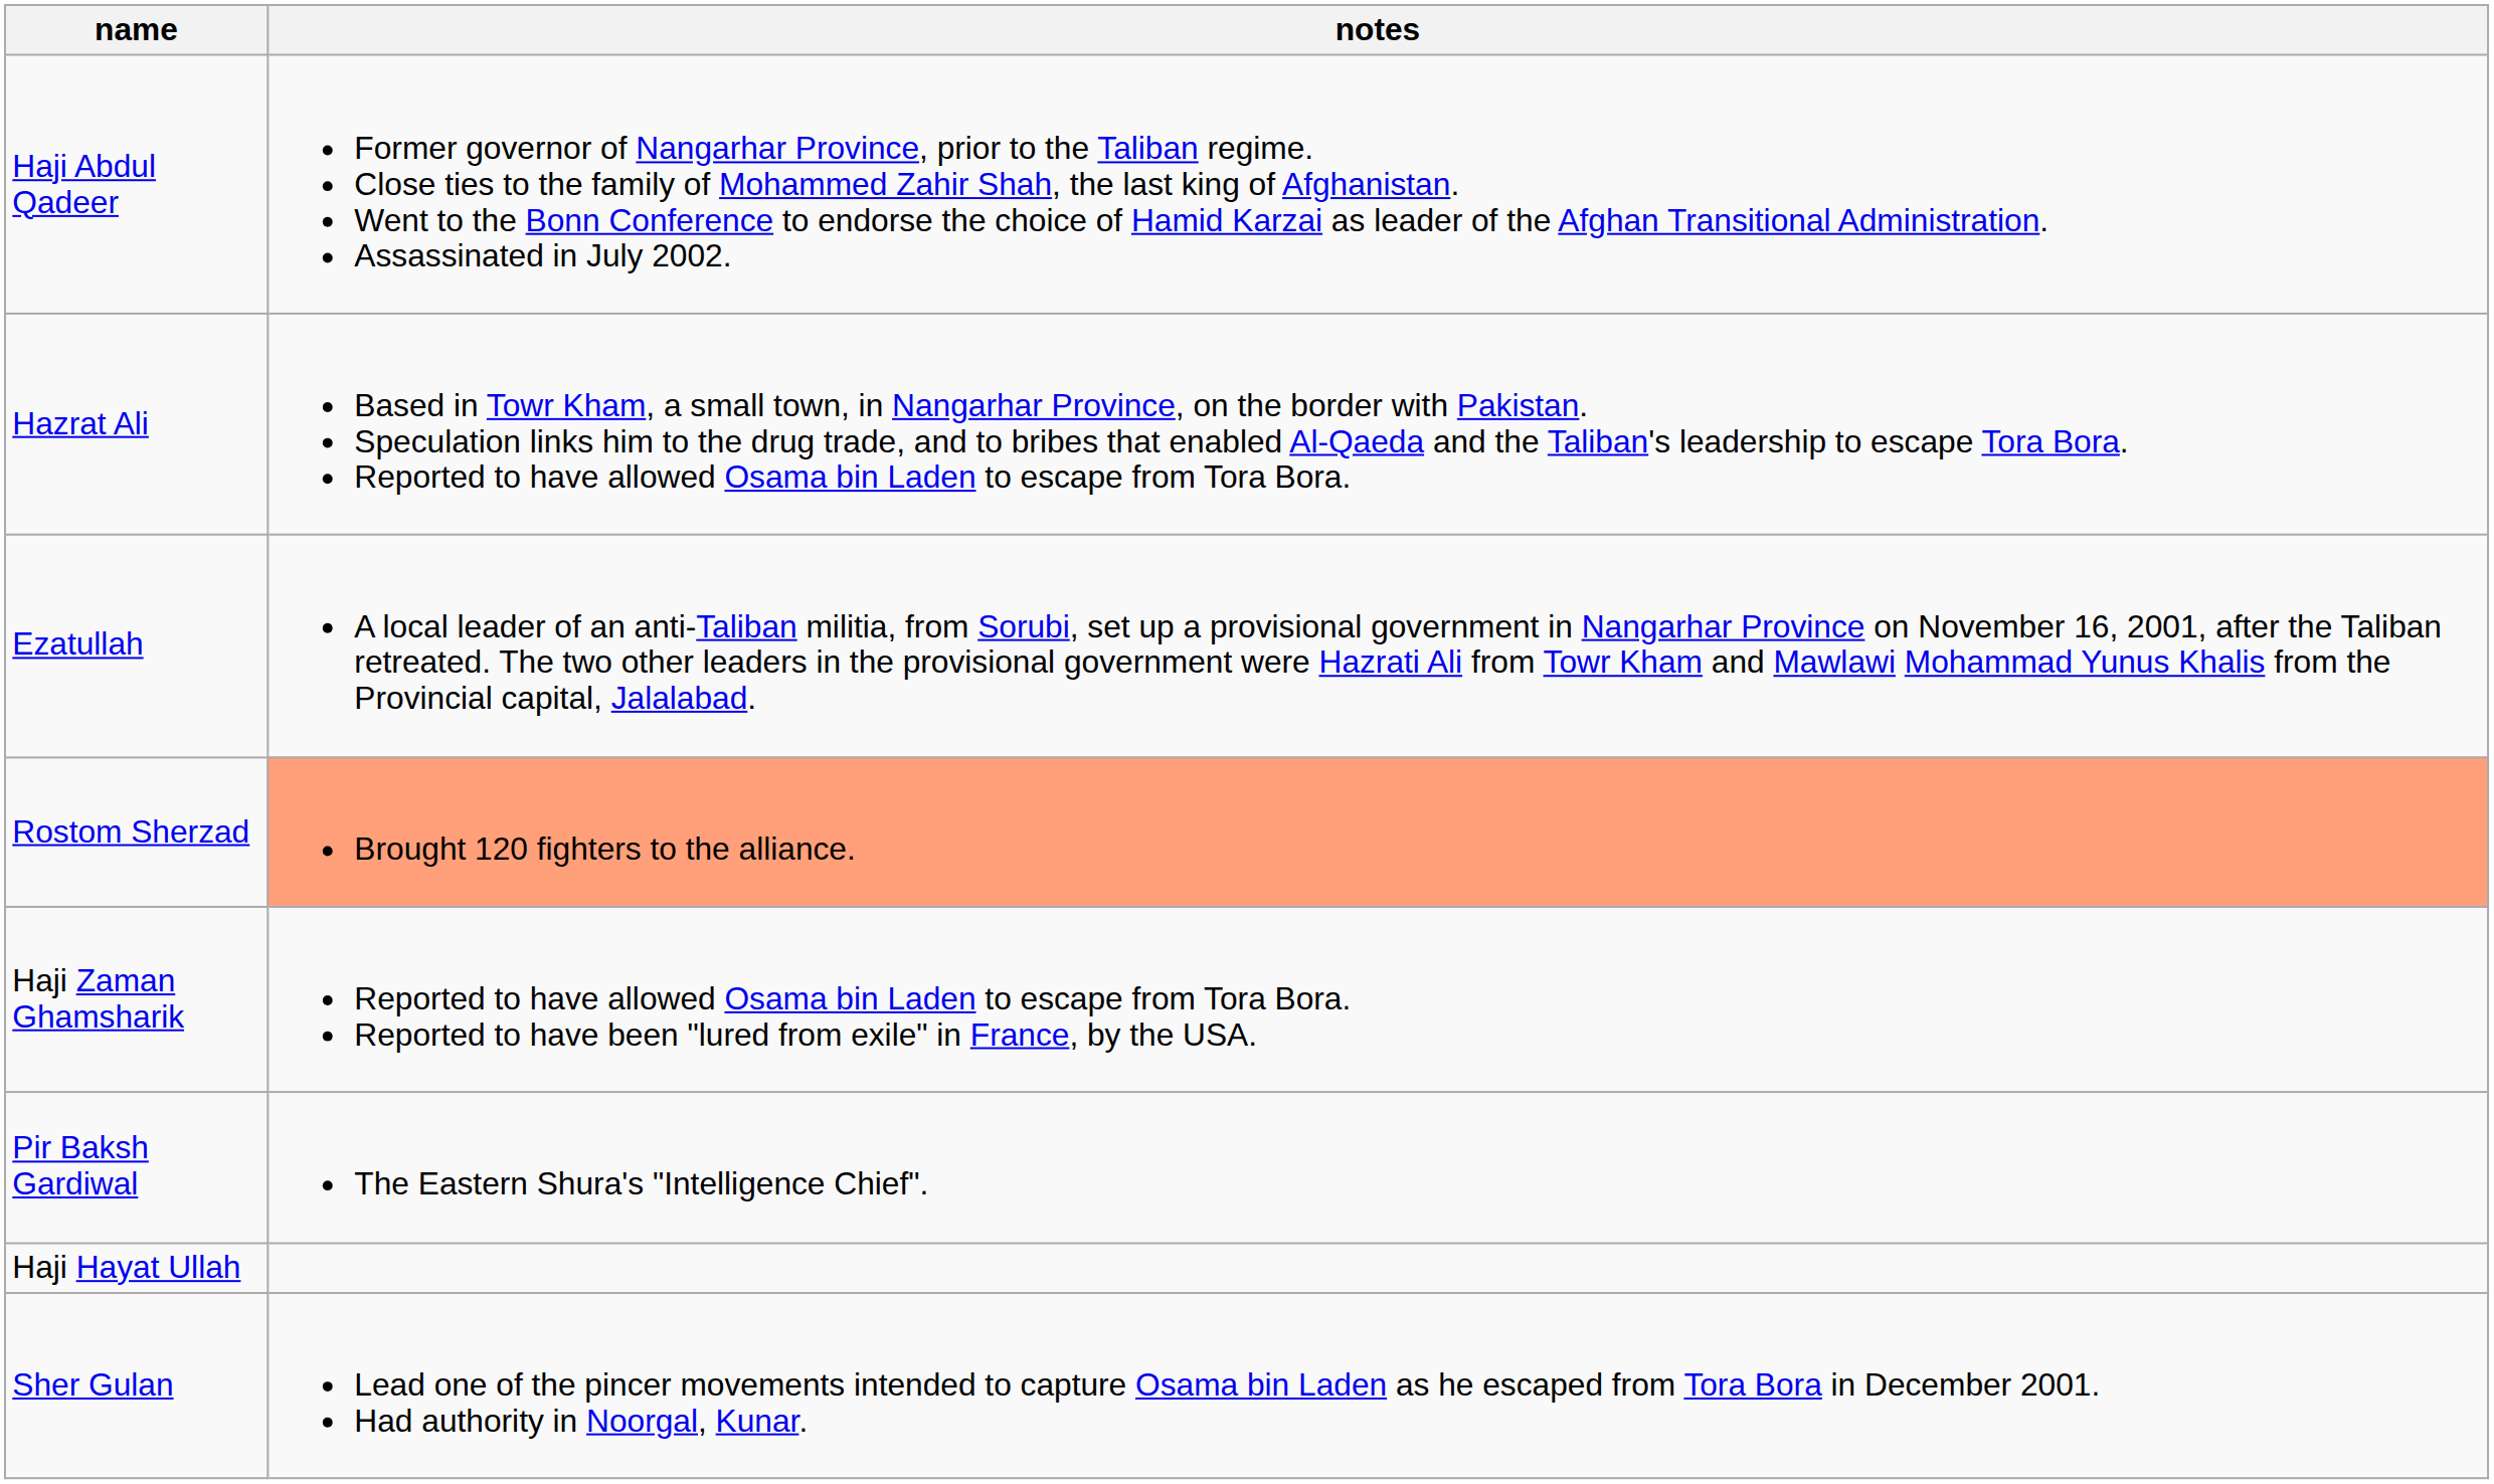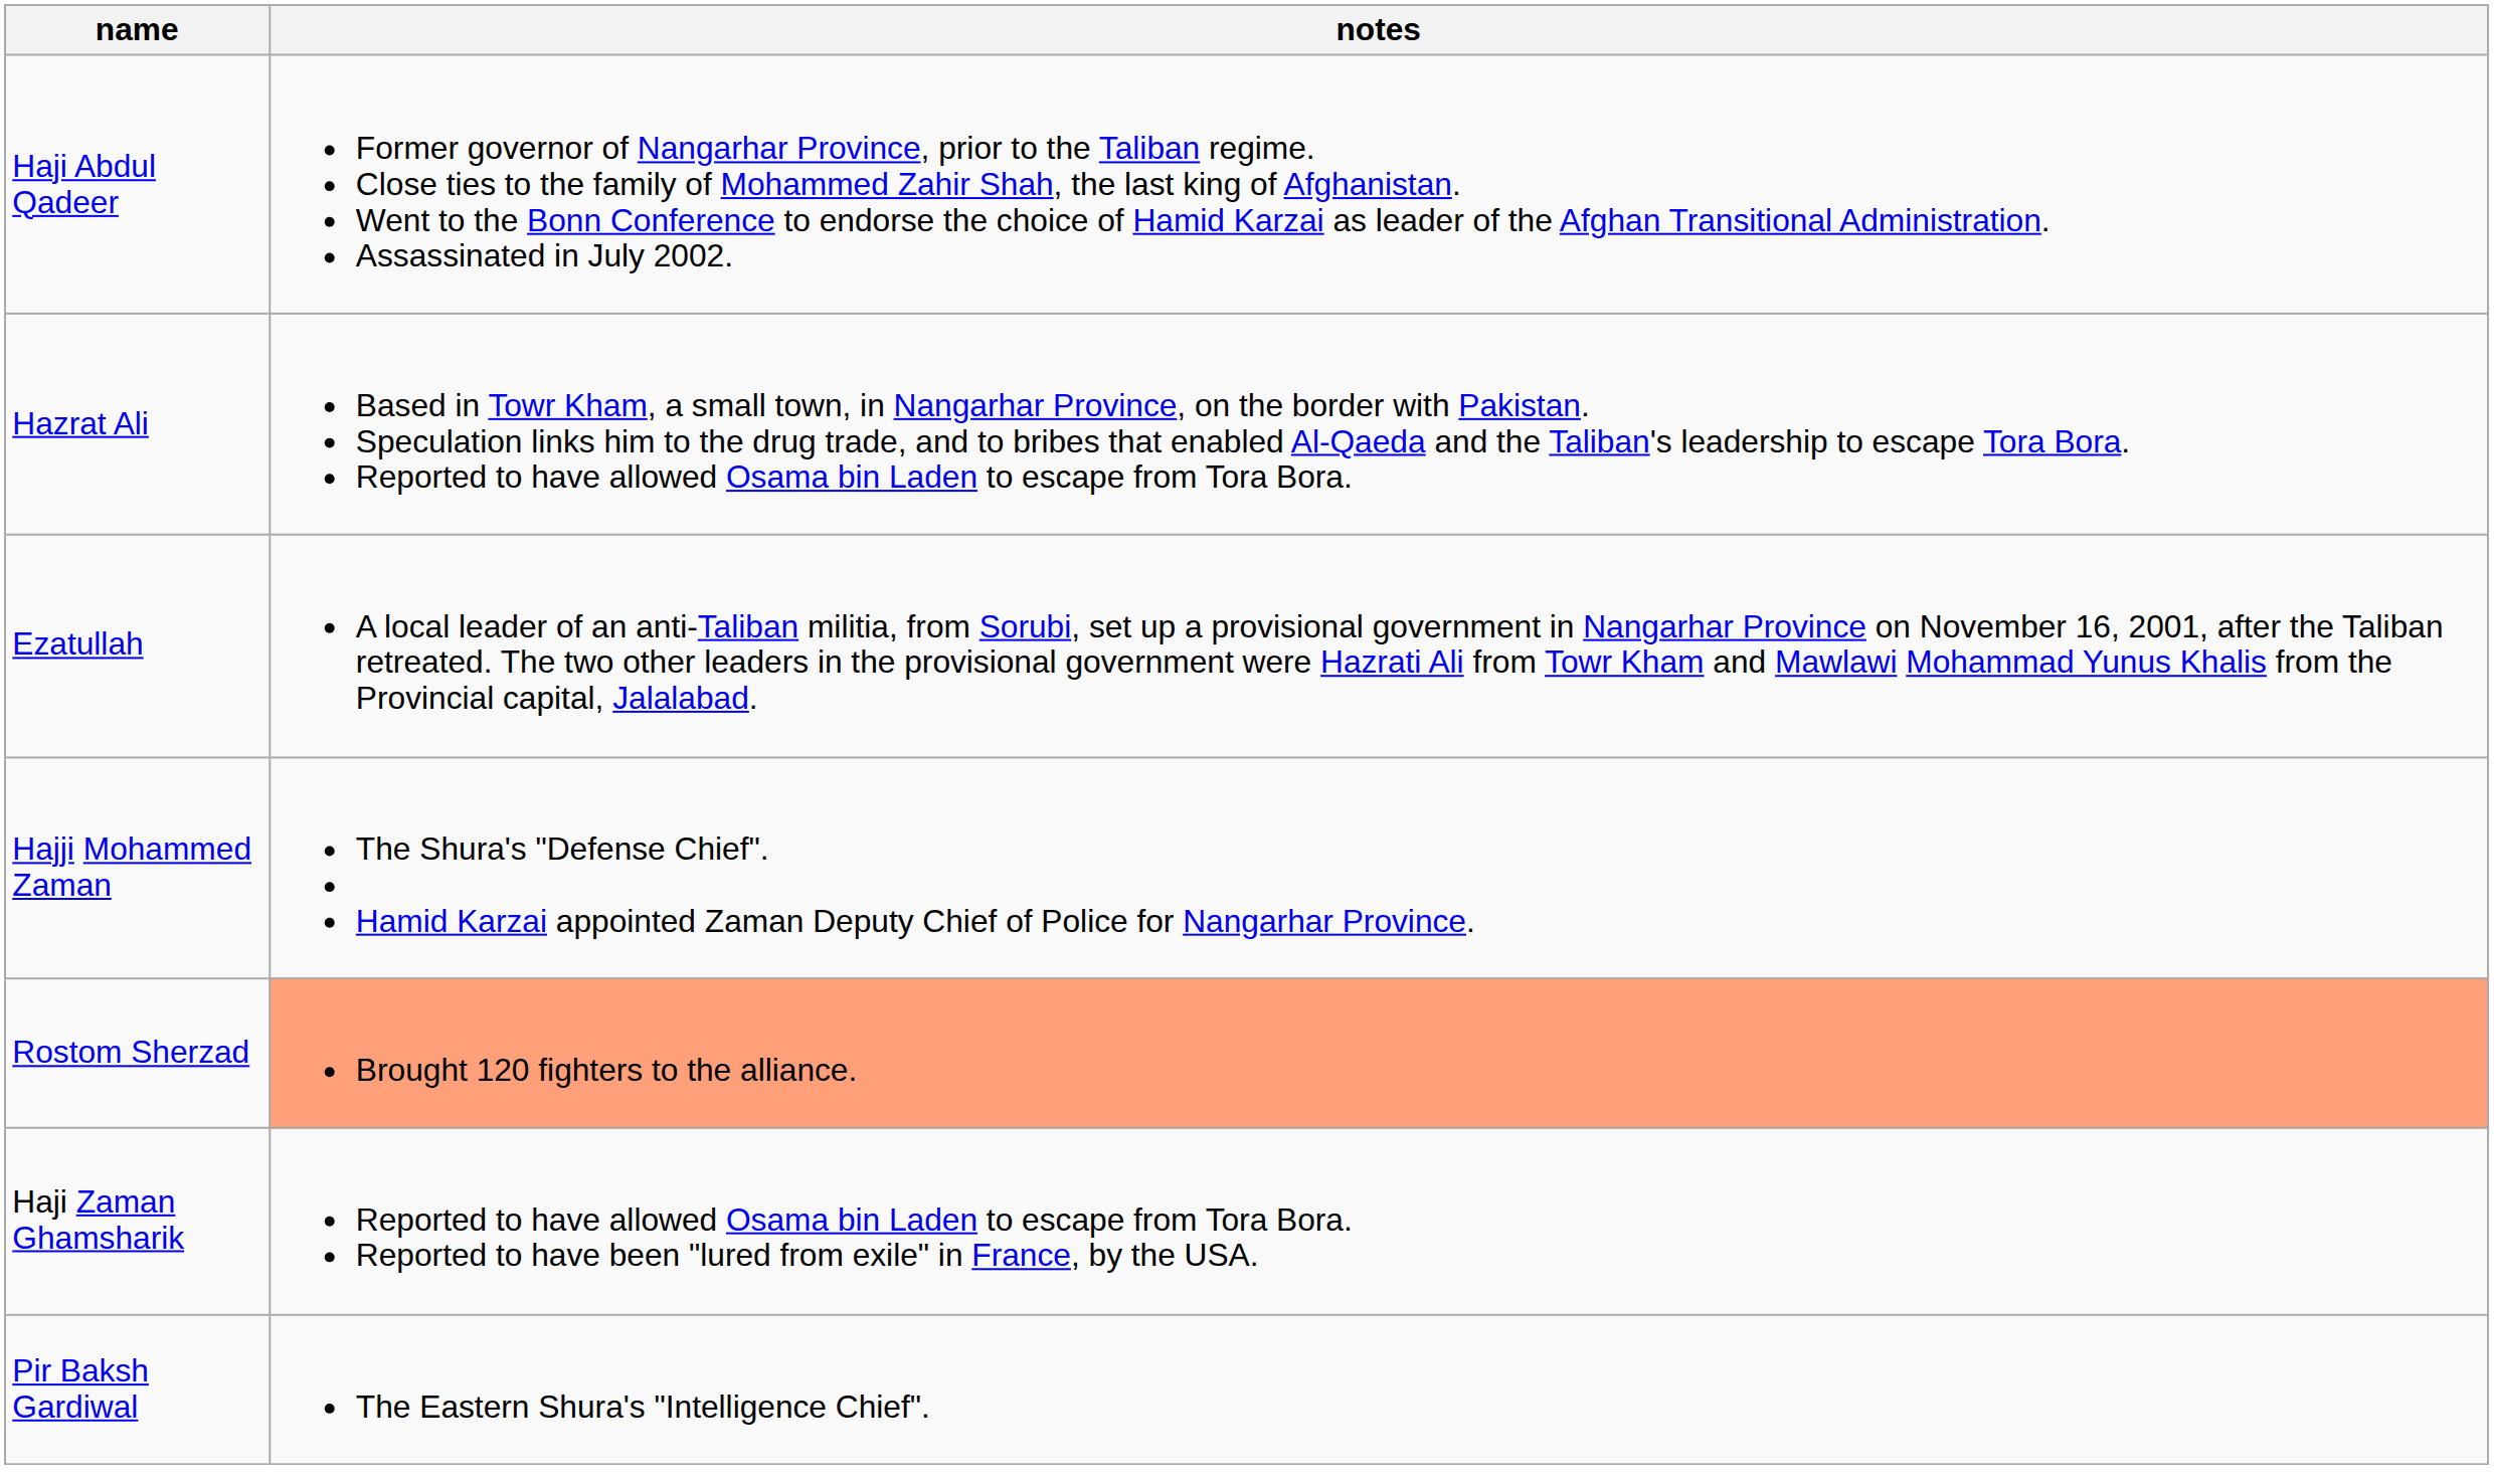 <table class="wikitable">
 <tr>
 <th><strong>name</strong></th>
 <th><strong>notes</strong></th>
 </tr>
 <tr>
 <td><a href='#'>Haji Abdul Qadeer</a></td>
 <td><br><ul><li>Former governor of <a href='#'>Nangarhar Province</a>, prior to the <a href='#'>Taliban</a> regime.</li><li>Close ties to the family of <a href='#'>Mohammed Zahir Shah</a>, the last king of <a href='#'>Afghanistan</a>.</li><li>Went to the <a href='#'>Bonn Conference</a> to endorse the choice of <a href='#'>Hamid Karzai</a> as leader of the <a href='#'>Afghan Transitional Administration</a>.</li><li>Assassinated in July 2002.</li></ul></td>
 </tr>
 <tr>
 <td><a href='#'>Hazrat Ali</a></td>
 <td><br><ul><li>Based in <a href='#'>Towr Kham</a>, a small town, in <a href='#'>Nangarhar Province</a>, on the border with <a href='#'>Pakistan</a>.</li><li>Speculation links him to the drug trade, and to bribes that enabled <a href='#'>Al-Qaeda</a> and the <a href='#'>Taliban</a>'s leadership to escape <a href='#'>Tora Bora</a>.</li><li>Reported to have allowed <a href='#'>Osama bin Laden</a> to escape from Tora Bora.</li></ul></td>
 </tr>
 <tr>
 <td><a href='#'>Ezatullah</a></td>
 <td><br><ul><li>A local leader of an anti-<a href='#'>Taliban</a> militia, from <a href='#'>Sorubi</a>, set up a provisional government in <a href='#'>Nangarhar Province</a> on November 16, 2001, after the Taliban retreated. The two other leaders in the provisional government were <a href='#'>Hazrati Ali</a> from <a href='#'>Towr Kham</a> and <a href='#'>Mawlawi</a> <a href='#'>Mohammad Yunus Khalis</a> from the Provincial capital, <a href='#'>Jalalabad</a>.</li></ul></td>
 </tr>
 <tr>
+<td><a href='#'>Hajji</a> <a href='#'>Mohammed Zaman</a></td>
+<td><br><ul><li>The Shura's "Defense Chief".</li><li></li><li><a href='#'>Hamid Karzai</a> appointed Zaman Deputy Chief of Police for <a href='#'>Nangarhar Province</a>.</li></ul></td>
+</tr>
+<tr>
 <td><a href='#'>Rostom Sherzad</a></td>
 <td style="background: lightsalmon;"><br><ul><li>Brought 120 fighters to the alliance.</li></ul></td>
 </tr>
 <tr>
 <td>Haji <a href='#'>Zaman Ghamsharik</a></td>
 <td><br><ul><li>Reported to have allowed <a href='#'>Osama bin Laden</a> to escape from Tora Bora.</li><li>Reported to have been "lured from exile" in <a href='#'>France</a>, by the USA.</li></ul></td>
 </tr>
 <tr>
 <td><a href='#'>Pir Baksh Gardiwal</a></td>
 <td><br><ul><li>The Eastern Shura's "Intelligence Chief".</li></ul></td>
 </tr>
-<tr>
-<td>Haji <a href='#'>Hayat Ullah</a></td>
-<td></td>
-</tr>
-<tr>
-<td><a href='#'>Sher Gulan</a></td>
-<td><br><ul><li>Lead one of the pincer movements intended to capture <a href='#'>Osama bin Laden</a> as he escaped from <a href='#'>Tora Bora</a> in December 2001.</li><li>Had authority in <a href='#'>Noorgal</a>, <a href='#'>Kunar</a>.</li></ul></td>
-</tr>
 </table>
